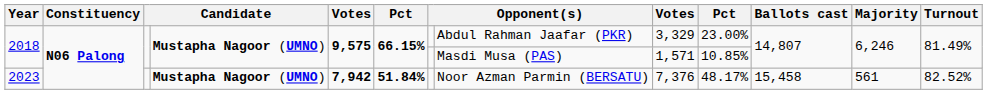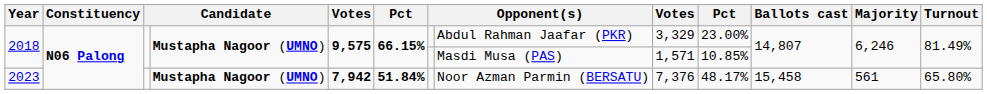 <table class="wikitable" style="margin:0.5em ; font-size:95%">
 <tr>
 <th>Year</th>
 <th>Constituency</th>
 <th colspan=2>Candidate</th>
 <th>Votes</th>
 <th>Pct</th>
 <th colspan=2>Opponent(s)</th>
 <th>Votes</th>
 <th>Pct</th>
 <th>Ballots cast</th>
 <th>Majority</th>
 <th>Turnout</th>
 </tr>
 <tr>
 <td rowspan=2><a href='#'>2018</a></td>
 <td rowspan=3><strong>N06 <a href='#'>Palong</a></strong></td>
 <td rowspan=2 ></td>
 <td rowspan=2><strong>Mustapha Nagoor</strong> (<a href='#'><strong>UMNO</strong></a>)</td>
 <td rowspan=2 align=right><strong>9,575</strong></td>
 <td rowspan=2><strong>66.15%</strong></td>
 <td></td>
 <td>Abdul Rahman Jaafar (<a href='#'>PKR</a>)</td>
 <td align=right>3,329</td>
 <td>23.00%</td>
 <td rowspan=2>14,807</td>
 <td rowspan=2>6,246</td>
 <td rowspan=2>81.49%</td>
 </tr>
 <tr>
 <td></td>
 <td>Masdi Musa (<a href='#'>PAS</a>)</td>
 <td align=right>1,571</td>
 <td>10.85%</td>
 </tr>
 <tr>
 <td><a href='#'>2023</a></td>
 <td></td>
 <td><strong>Mustapha Nagoor</strong> (<a href='#'><strong>UMNO</strong></a>)</td>
 <td align=right><strong>7,942</strong></td>
 <td><strong>51.84%</strong></td>
 <td bgcolor=></td>
 <td>Noor Azman Parmin (<a href='#'>BERSATU</a>)</td>
 <td align=right>7,376</td>
 <td>48.17%</td>
 <td>15,458</td>
 <td>561</td>
-<td>82.52%</td>
+<td>65.80%</td>
 </tr>
 </table>
